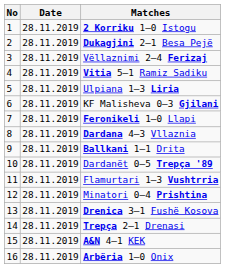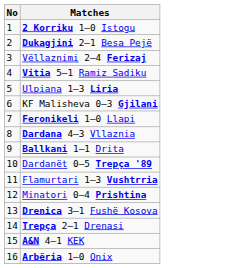 <table class="wikitable">
 <tr>
 <th>No</th>
-<th>Date</th>
 <th>Matches</th>
 </tr>
 <tr>
 <td>1</td>
-<td>28.11.2019</td>
 <td><strong><a href='#'>2 Korriku</a></strong> 1–0 <a href='#'>Istogu</a></td>
 </tr>
 <tr>
 <td>2</td>
-<td>28.11.2019</td>
 <td><strong><a href='#'>Dukagjini</a></strong> 2–1 <a href='#'>Besa Pejë</a></td>
 </tr>
 <tr>
 <td>3</td>
-<td>28.11.2019</td>
 <td><a href='#'>Vëllaznimi</a> 2–4 <strong><a href='#'>Ferizaj</a></strong></td>
 </tr>
 <tr>
 <td>4</td>
-<td>28.11.2019</td>
 <td><strong><a href='#'>Vitia</a></strong> 5–1 <a href='#'>Ramiz Sadiku</a></td>
 </tr>
 <tr>
 <td>5</td>
-<td>28.11.2019</td>
 <td><a href='#'>Ulpiana</a> 1–3 <strong><a href='#'>Liria</a></strong></td>
 </tr>
 <tr>
 <td>6</td>
-<td>28.11.2019</td>
 <td>KF Malisheva 0–3 <strong><a href='#'>Gjilani</a></strong></td>
 </tr>
 <tr>
 <td>7</td>
-<td>28.11.2019</td>
 <td><strong><a href='#'>Feronikeli</a></strong> 1–0 <a href='#'>Llapi</a></td>
 </tr>
 <tr>
 <td>8</td>
-<td>28.11.2019</td>
 <td><strong><a href='#'>Dardana</a></strong> 4–3  <a href='#'>Vllaznia</a></td>
 </tr>
 <tr>
 <td>9</td>
-<td>28.11.2019</td>
 <td><strong><a href='#'>Ballkani</a></strong> 1–1   <a href='#'>Drita</a></td>
 </tr>
 <tr>
 <td>10</td>
-<td>28.11.2019</td>
 <td><a href='#'>Dardanët</a> 0–5 <strong><a href='#'>Trepça '89</a></strong></td>
 </tr>
 <tr>
 <td>11</td>
-<td>28.11.2019</td>
 <td><a href='#'>Flamurtari</a> 1–3 <strong><a href='#'>Vushtrria</a></strong></td>
 </tr>
 <tr>
 <td>12</td>
-<td>28.11.2019</td>
 <td><a href='#'>Minatori</a> 0–4 <strong><a href='#'>Prishtina</a></strong></td>
 </tr>
 <tr>
 <td>13</td>
-<td>28.11.2019</td>
 <td><strong><a href='#'>Drenica</a></strong> 3–1 <a href='#'>Fushë Kosova</a></td>
 </tr>
 <tr>
 <td>14</td>
-<td>28.11.2019</td>
 <td><strong><a href='#'>Trepça</a></strong> 2–1  <a href='#'>Drenasi</a></td>
 </tr>
 <tr>
 <td>15</td>
-<td>28.11.2019</td>
 <td><strong><a href='#'>A&N</a></strong> 4–1 <a href='#'>KEK</a></td>
 </tr>
 <tr>
 <td>16</td>
-<td>28.11.2019</td>
 <td><strong><a href='#'>Arbëria</a></strong> 1–0 <a href='#'>Onix</a></td>
 </tr>
 </table>
